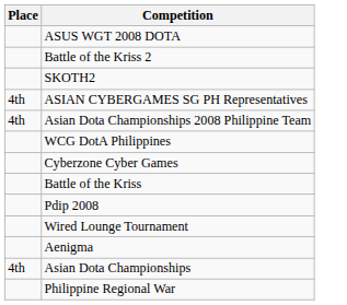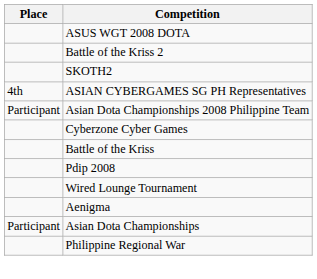 <table class="wikitable">
 <tr>
 <th>Place</th>
 <th>Competition</th>
 </tr>
 <tr>
 <td></td>
 <td>ASUS WGT 2008 DOTA</td>
 </tr>
 <tr>
 <td></td>
 <td>Battle of the Kriss 2</td>
 </tr>
 <tr>
 <td></td>
 <td>SKOTH2</td>
 </tr>
 <tr>
 <td>4th</td>
 <td>ASIAN CYBERGAMES SG PH Representatives</td>
 </tr>
 <tr>
-<td>4th</td>
+<td>Participant</td>
 <td>Asian Dota Championships 2008 Philippine Team</td>
-</tr>
-<tr>
-<td></td>
-<td>WCG DotA Philippines</td>
 </tr>
 <tr>
 <td></td>
 <td>Cyberzone Cyber Games</td>
 </tr>
 <tr>
 <td></td>
 <td>Battle of the Kriss</td>
 </tr>
 <tr>
 <td></td>
 <td>Pdip 2008</td>
 </tr>
 <tr>
 <td></td>
 <td>Wired Lounge Tournament</td>
 </tr>
 <tr>
 <td></td>
 <td>Aenigma</td>
 </tr>
 <tr>
-<td>4th</td>
+<td>Participant</td>
 <td>Asian Dota Championships</td>
 </tr>
 <tr>
 <td></td>
 <td>Philippine Regional War</td>
 </tr>
 </table>
